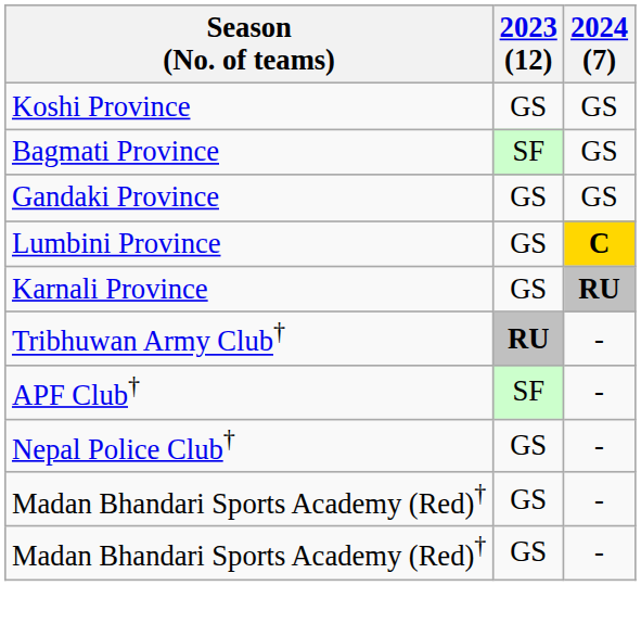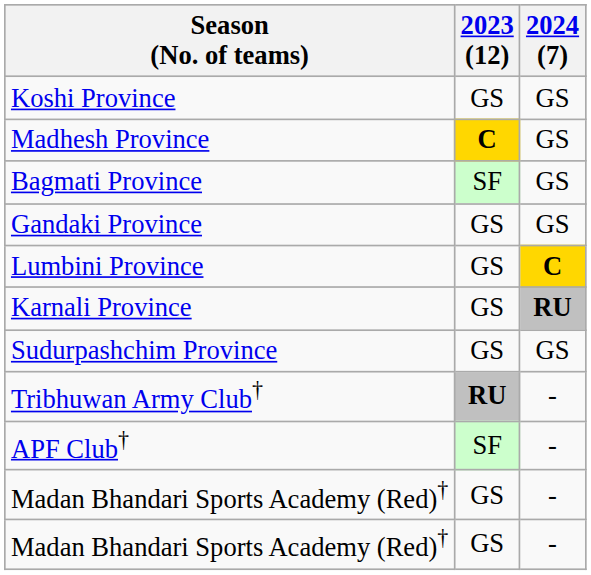 <table class="wikitable" style="text-align: center;">
 <tr>
 <th>Season <br> (No. of teams)</th>
 <th><a href='#'>2023</a><br>(12)</th>
 <th><a href='#'>2024</a><br>(7)</th>
 </tr>
 <tr>
 <td align=left><a href='#'>Koshi Province</a></td>
 <td>GS</td>
+<td>GS</td>
+</tr>
+<tr>
+<td align=left><a href='#'>Madhesh Province</a></td>
+<th style="background: gold"><strong>C</strong></th>
 <td>GS</td>
 </tr>
 <tr>
 <td align=left><a href='#'>Bagmati Province</a></td>
 <td style="background: #cfc">SF</td>
 <td>GS</td>
 </tr>
 <tr>
 <td align=left><a href='#'>Gandaki Province</a></td>
 <td>GS</td>
 <td>GS</td>
 </tr>
 <tr>
 <td align=left><a href='#'>Lumbini Province</a></td>
 <td>GS</td>
 <th style="background: gold"><strong>C</strong></th>
 </tr>
 <tr>
 <td align=left><a href='#'>Karnali Province</a></td>
 <td>GS</td>
 <th style="background: silver">RU</th>
 </tr>
 <tr>
+<td align=left><a href='#'>Sudurpashchim Province</a></td>
+<td>GS</td>
+<td>GS</td>
+</tr>
+<tr>
 <td align=left><a href='#'>Tribhuwan Army Club</a><sup>†</sup></td>
 <th style="background: silver">RU</th>
 <td>-</td>
 </tr>
 <tr>
 <td align=left><a href='#'>APF Club</a><sup>†</sup></td>
 <td style="background: #cfc">SF</td>
-<td>-</td>
-</tr>
-<tr>
-<td align=left><a href='#'>Nepal Police Club</a><sup>†</sup></td>
-<td>GS</td>
 <td>-</td>
 </tr>
 <tr>
 <td align=left>Madan Bhandari Sports Academy (Red)<sup>†</sup></td>
 <td>GS</td>
 <td>-</td>
 </tr>
 <tr>
 <td align=left>Madan Bhandari Sports Academy (Red)<sup>†</sup></td>
 <td>GS</td>
 <td>-</td>
 </tr>
 </table>
